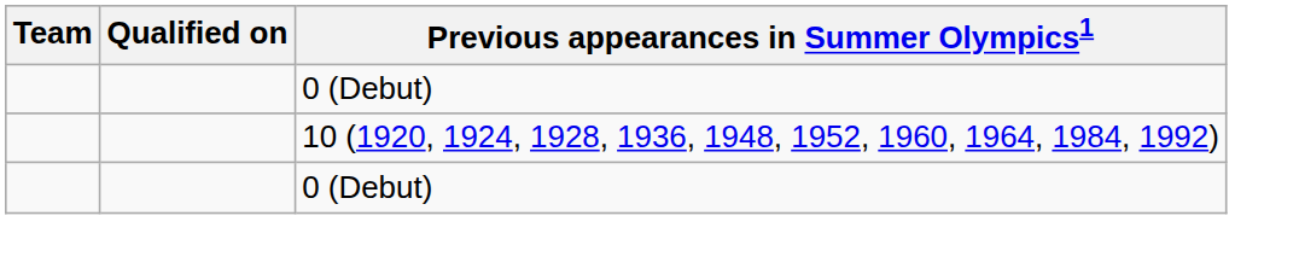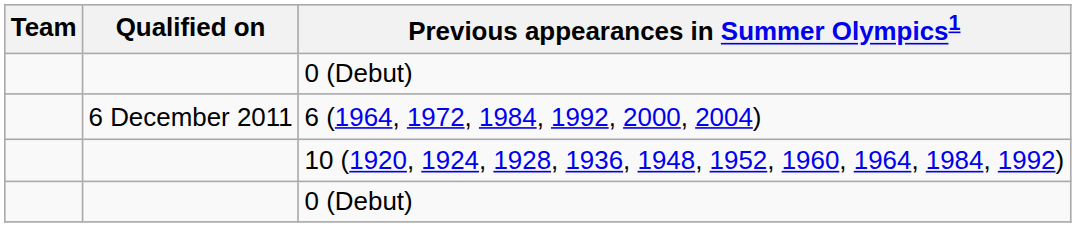 <table class="wikitable sortable">
 <tr>
 <th>Team</th>
 <th>Qualified on</th>
 <th data-sort-type="number">Previous appearances in <a href='#'>Summer Olympics</a><sup><strong><a href='#'>1</a></strong></sup></th>
 </tr>
 <tr>
 <td></td>
 <td></td>
 <td>0 (Debut)</td>
 </tr>
 <tr>
+<td>　</td>
+<td>6 December 2011</td>
+<td>6 (<a href='#'>1964</a>, <a href='#'>1972</a>, <a href='#'>1984</a>, <a href='#'>1992</a>, <a href='#'>2000</a>, <a href='#'>2004</a>)</td>
+</tr>
+<tr>
 <td></td>
 <td></td>
 <td>10 (<a href='#'>1920</a>, <a href='#'>1924</a>, <a href='#'>1928</a>, <a href='#'>1936</a>, <a href='#'>1948</a>, <a href='#'>1952</a>, <a href='#'>1960</a>, <a href='#'>1964</a>, <a href='#'>1984</a>, <a href='#'>1992</a>)</td>
 </tr>
 <tr>
 <td></td>
 <td></td>
 <td>0 (Debut)</td>
 </tr>
 </table>
